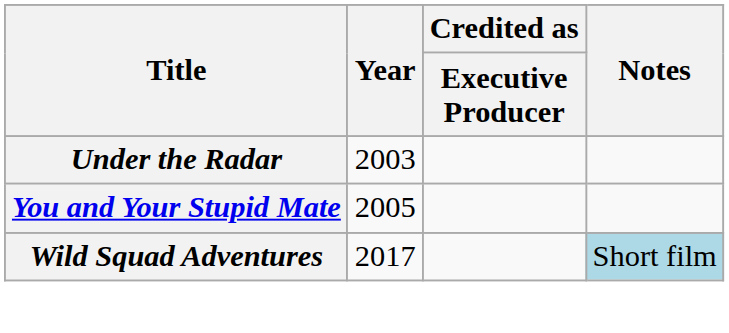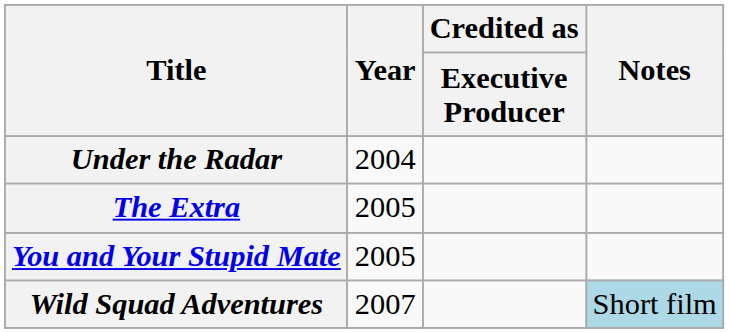 <table class="wikitable plainrowheaders sortable">
 <tr>
 <th rowspan="2" scope="col">Title</th>
 <th rowspan="2" scope="col">Year</th>
 <th colspan="1" scope="col">Credited as</th>
 <th rowspan="2" scope="col" class="unsortable">Notes</th>
 </tr>
 <tr>
 <th>Executive<br>Producer</th>
 </tr>
 <tr>
 <th scope=row><em>Under the Radar</em></th>
-<td>2003</td>
+<td>2004</td>
+<td></td>
+<td></td>
+</tr>
+<tr>
+<th scope=row><em><a href='#'>The Extra</a></em></th>
+<td>2005</td>
 <td></td>
 <td></td>
 </tr>
 <tr>
 <th scope=row><em><a href='#'>You and Your Stupid Mate</a></em></th>
 <td>2005</td>
 <td></td>
 <td></td>
 </tr>
 <tr>
 <th scope=row><em>Wild Squad Adventures</em></th>
-<td>2017</td>
+<td>2007</td>
 <td></td>
 <td style="background: lightblue;">Short film</td>
 </tr>
 </table>
